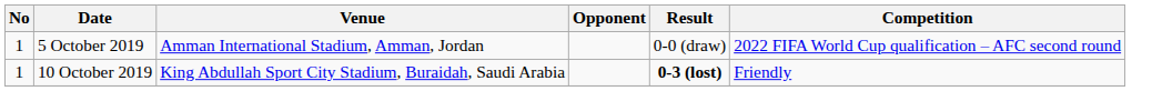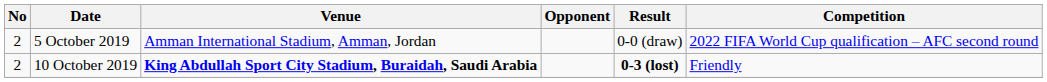 <table class="wikitable">
 <tr>
 <th>No</th>
 <th>Date</th>
 <th>Venue</th>
 <th>Opponent</th>
 <th>Result</th>
 <th>Competition</th>
 </tr>
 <tr>
-<td align=center>1</td>
+<td align=center>2</td>
 <td>5 October 2019</td>
 <td><a href='#'>Amman International Stadium</a>, <a href='#'>Amman</a>, Jordan</td>
 <td></td>
 <td align=center>0-0 (draw)</td>
 <td><a href='#'>2022 FIFA World Cup qualification – AFC second round</a></td>
 </tr>
 <tr>
-<td align=center>1</td>
+<td align=center>2</td>
 <td>10 October 2019</td>
-<td><a href='#'>King Abdullah Sport City Stadium</a>, <a href='#'>Buraidah</a>, Saudi Arabia</td>
+<td><strong><a href='#'>King Abdullah Sport City Stadium</a>, <a href='#'>Buraidah</a>, Saudi Arabia</strong></td>
 <td></td>
 <td align=center><strong>0-3 (lost)</strong></td>
 <td><a href='#'>Friendly</a></td>
 </tr>
 <tr>
 </tr>
 </table>
